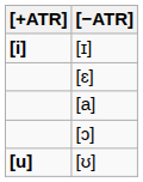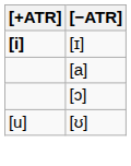 <table class="wikitable">
 <tr>
 <th>[+ATR]</th>
 <th>[−ATR]</th>
 </tr>
 <tr>
 <td><strong>[i]</strong></td>
 <td>[ɪ]</td>
 </tr>
 <tr>
 <td></td>
-<td>[ɛ]</td>
-</tr>
-<tr>
-<td></td>
 <td>[a]</td>
 </tr>
 <tr>
 <td></td>
 <td>[ɔ]</td>
 </tr>
 <tr>
-<td><strong>[u]</strong></td>
+<td>[u]</td>
 <td>[ʊ]</td>
 </tr>
 </table>
